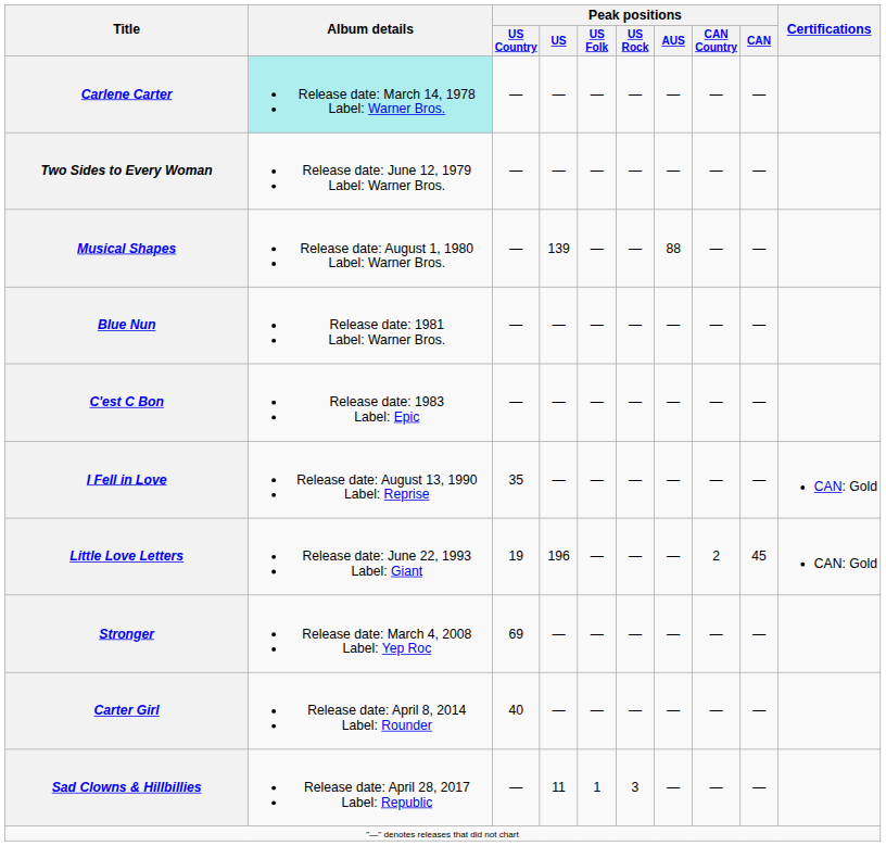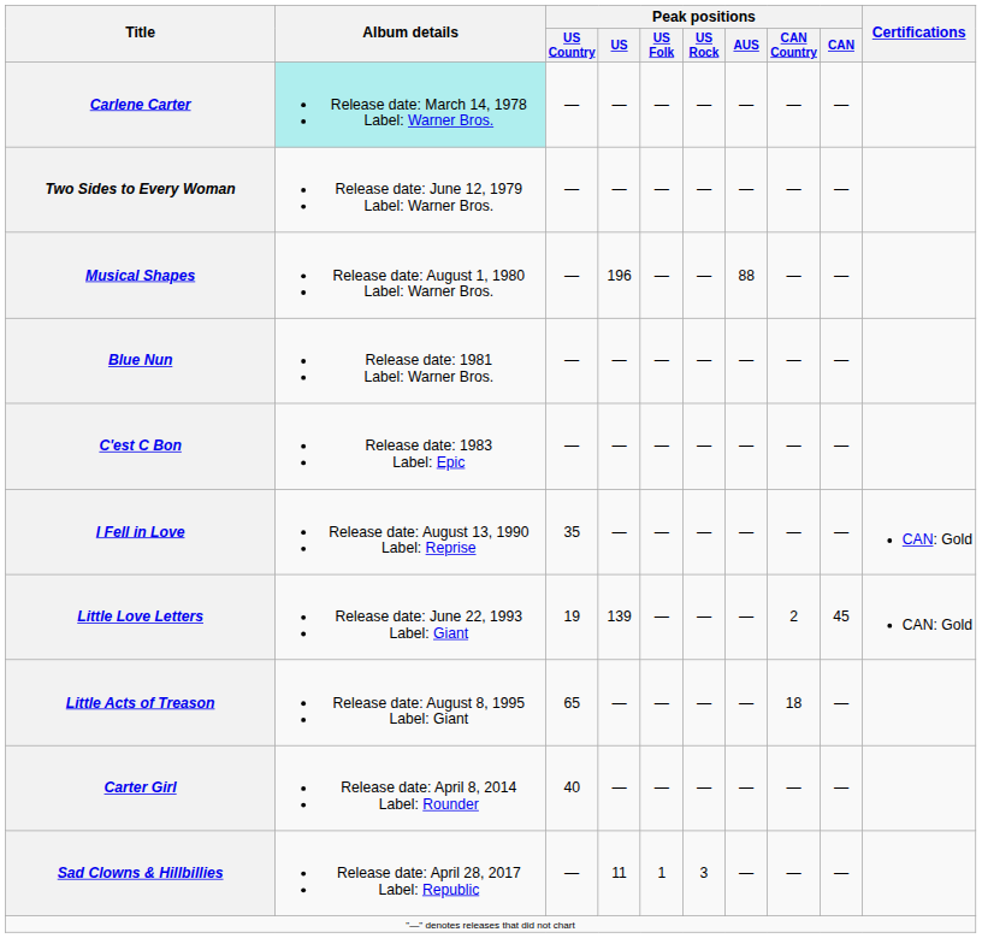 <table class="wikitable plainrowheaders" style="text-align:center;">
 <tr>
 <th rowspan="2" style="width:18em;">Title</th>
 <th rowspan="2" style="width:18em;">Album details</th>
 <th colspan="7">Peak positions</th>
 <th rowspan="2"><a href='#'>Certifications</a></th>
 </tr>
 <tr style="font-size:smaller;">
 <th width="40"><a href='#'>US Country</a><br></th>
 <th width="40"><a href='#'>US</a><br></th>
 <th width="40"><a href='#'>US Folk</a><br></th>
 <th width="40"><a href='#'>US Rock</a><br></th>
 <th width="40"><a href='#'>AUS</a><br></th>
 <th width="40"><a href='#'>CAN Country</a><br></th>
 <th width="40"><a href='#'>CAN</a><br></th>
 </tr>
 <tr>
 <th scope="row"><em><a href='#'>Carlene Carter</a></em></th>
 <td style="background: paleturquoise;"><br><ul><li>Release date: March 14, 1978</li><li>Label: <a href='#'>Warner Bros.</a></li></ul></td>
 <td>—</td>
 <td>—</td>
 <td>—</td>
 <td>—</td>
 <td>—</td>
 <td>—</td>
 <td>—</td>
 <td></td>
 </tr>
 <tr>
 <th scope="row"><em>Two Sides to Every Woman</em></th>
 <td><br><ul><li>Release date: June 12, 1979</li><li>Label: Warner Bros.</li></ul></td>
 <td>—</td>
 <td>—</td>
 <td>—</td>
 <td>—</td>
 <td>—</td>
 <td>—</td>
 <td>—</td>
 <td></td>
 </tr>
 <tr>
 <th scope="row"><em><a href='#'>Musical Shapes</a></em></th>
 <td><br><ul><li>Release date: August 1, 1980</li><li>Label: Warner Bros.</li></ul></td>
 <td>—</td>
-<td>139</td>
+<td>196</td>
 <td>—</td>
 <td>—</td>
 <td>88</td>
 <td>—</td>
 <td>—</td>
 <td></td>
 </tr>
 <tr>
 <th scope="row"><em><a href='#'>Blue Nun</a></em></th>
 <td><br><ul><li>Release date: 1981</li><li>Label: Warner Bros.</li></ul></td>
 <td>—</td>
 <td>—</td>
 <td>—</td>
 <td>—</td>
 <td>—</td>
 <td>—</td>
 <td>—</td>
 <td></td>
 </tr>
 <tr>
 <th scope="row"><em><a href='#'>C'est C Bon</a></em></th>
 <td><br><ul><li>Release date: 1983</li><li>Label: <a href='#'>Epic</a></li></ul></td>
 <td>—</td>
 <td>—</td>
 <td>—</td>
 <td>—</td>
 <td>—</td>
 <td>—</td>
 <td>—</td>
 <td></td>
 </tr>
 <tr>
 <th scope="row"><em><a href='#'>I Fell in Love</a></em></th>
 <td><br><ul><li>Release date: August 13, 1990</li><li>Label: <a href='#'>Reprise</a></li></ul></td>
 <td>35</td>
 <td>—</td>
 <td>—</td>
 <td>—</td>
 <td>—</td>
 <td>—</td>
 <td>—</td>
 <td align="left"><br><ul><li><a href='#'>CAN</a>: Gold</li></ul></td>
 </tr>
 <tr>
 <th scope="row"><em><a href='#'>Little Love Letters</a></em></th>
 <td><br><ul><li>Release date: June 22, 1993</li><li>Label: <a href='#'>Giant</a></li></ul></td>
 <td>19</td>
-<td>196</td>
+<td>139</td>
 <td>—</td>
 <td>—</td>
 <td>—</td>
 <td>2</td>
 <td>45</td>
 <td align="left"><br><ul><li>CAN: Gold</li></ul></td>
 </tr>
 <tr>
-<th scope="row"><em><a href='#'>Stronger</a></em></th>
-<td><br><ul><li>Release date: March 4, 2008</li><li>Label: <a href='#'>Yep Roc</a></li></ul></td>
-<td>69</td>
+<th scope="row"><em><a href='#'>Little Acts of Treason</a></em></th>
+<td><br><ul><li>Release date: August 8, 1995</li><li>Label: Giant</li></ul></td>
+<td>65</td>
 <td>—</td>
 <td>—</td>
 <td>—</td>
 <td>—</td>
-<td>—</td>
+<td>18</td>
 <td>—</td>
 <td></td>
 </tr>
 <tr>
 <th scope="row"><em><a href='#'>Carter Girl</a></em></th>
 <td><br><ul><li>Release date: April 8, 2014</li><li>Label: <a href='#'>Rounder</a></li></ul></td>
 <td>40</td>
 <td>—</td>
 <td>—</td>
 <td>—</td>
 <td>—</td>
 <td>—</td>
 <td>—</td>
 <td></td>
 </tr>
 <tr>
 <th scope="row"><em><a href='#'>Sad Clowns & Hillbillies</a></em><br></th>
 <td><br><ul><li>Release date: April 28, 2017</li><li>Label: <a href='#'>Republic</a></li></ul></td>
 <td>—</td>
 <td>11</td>
 <td>1</td>
 <td>3</td>
 <td>—</td>
 <td>—</td>
 <td>—</td>
 <td></td>
 </tr>
 <tr>
 <td colspan="10" style="font-size:8pt">"—" denotes releases that did not chart</td>
 </tr>
 </table>
